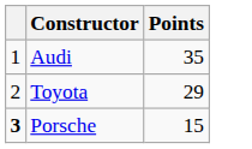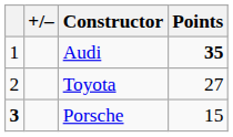 <table class="wikitable" style="font-size: 95%;">
 <tr>
 <th scope="col"></th>
+<th scope="col">+/–</th>
 <th scope="col">Constructor</th>
 <th scope="col">Points</th>
 </tr>
 <tr>
 <td align="center">1</td>
+<td align="left"></td>
 <td> <a href='#'>Audi</a></td>
-<td align="right">35</td>
+<td align="right"><strong>35</strong></td>
 </tr>
 <tr>
 <td align="center">2</td>
+<td align="left"></td>
 <td> <a href='#'>Toyota</a></td>
-<td align="right">29</td>
+<td align="right">27</td>
 </tr>
 <tr>
 <td align="center"><strong>3</strong></td>
+<td align="left"></td>
 <td> <a href='#'>Porsche</a></td>
 <td align="right">15</td>
 </tr>
 </table>
